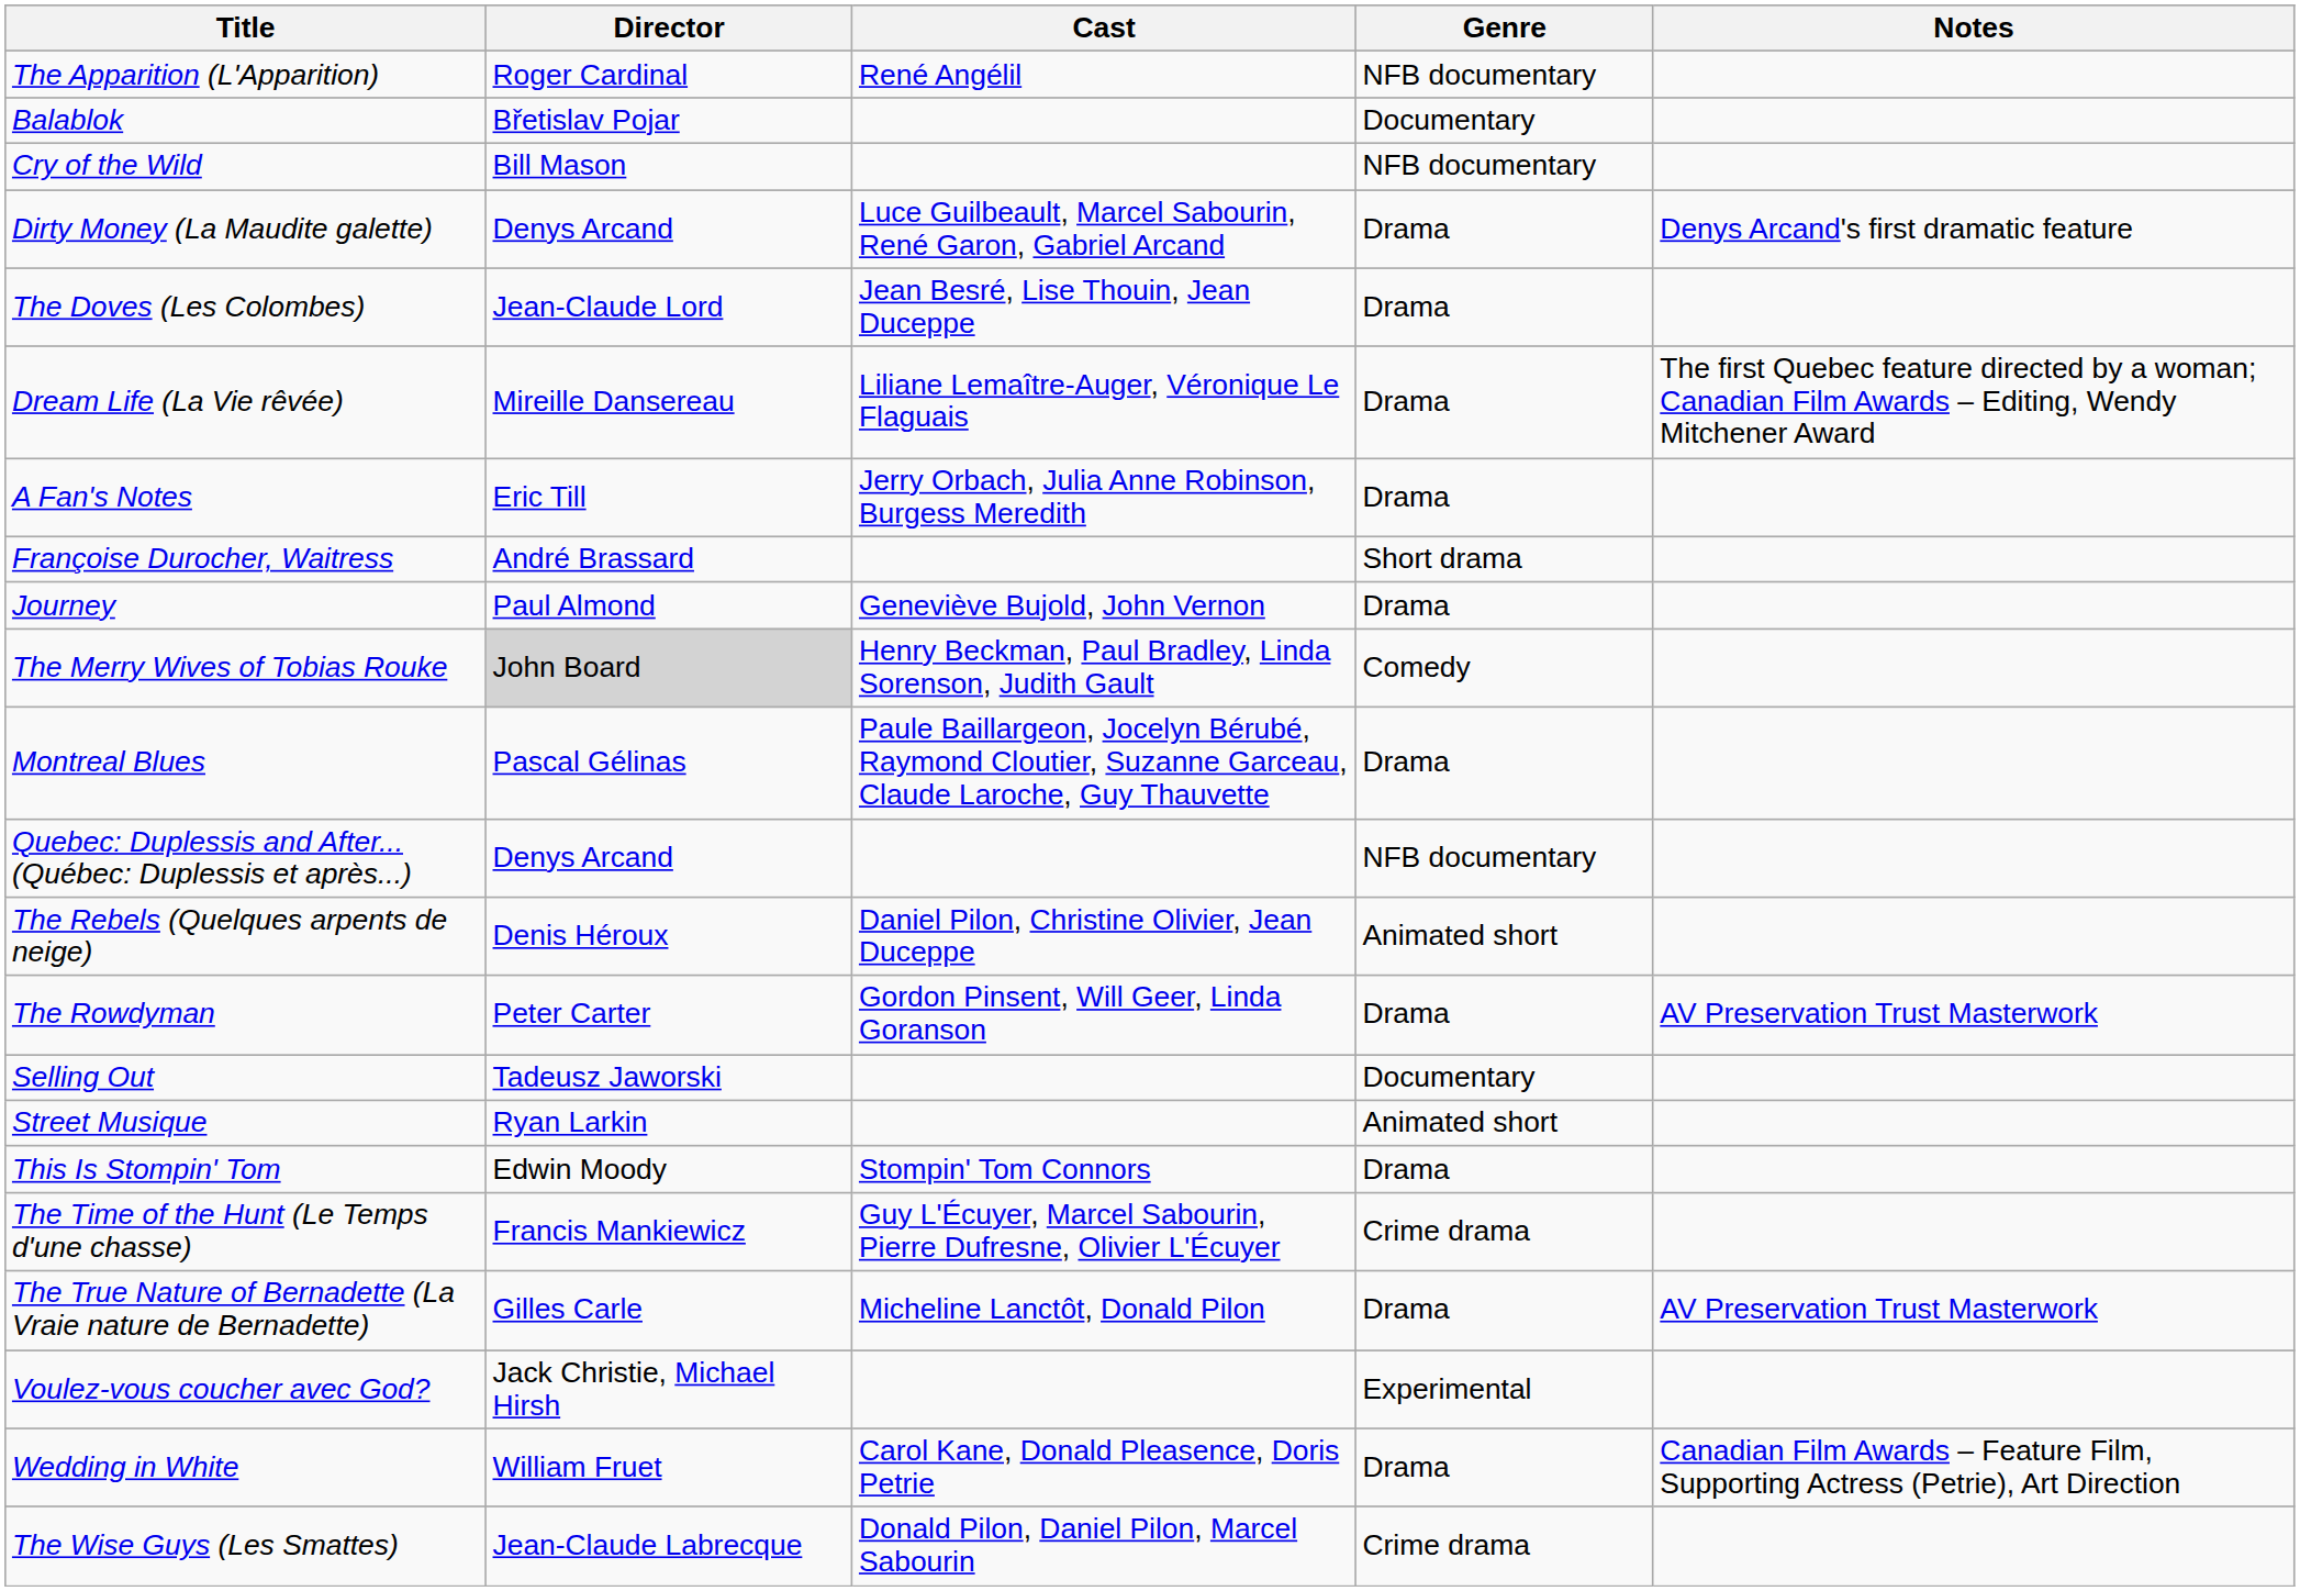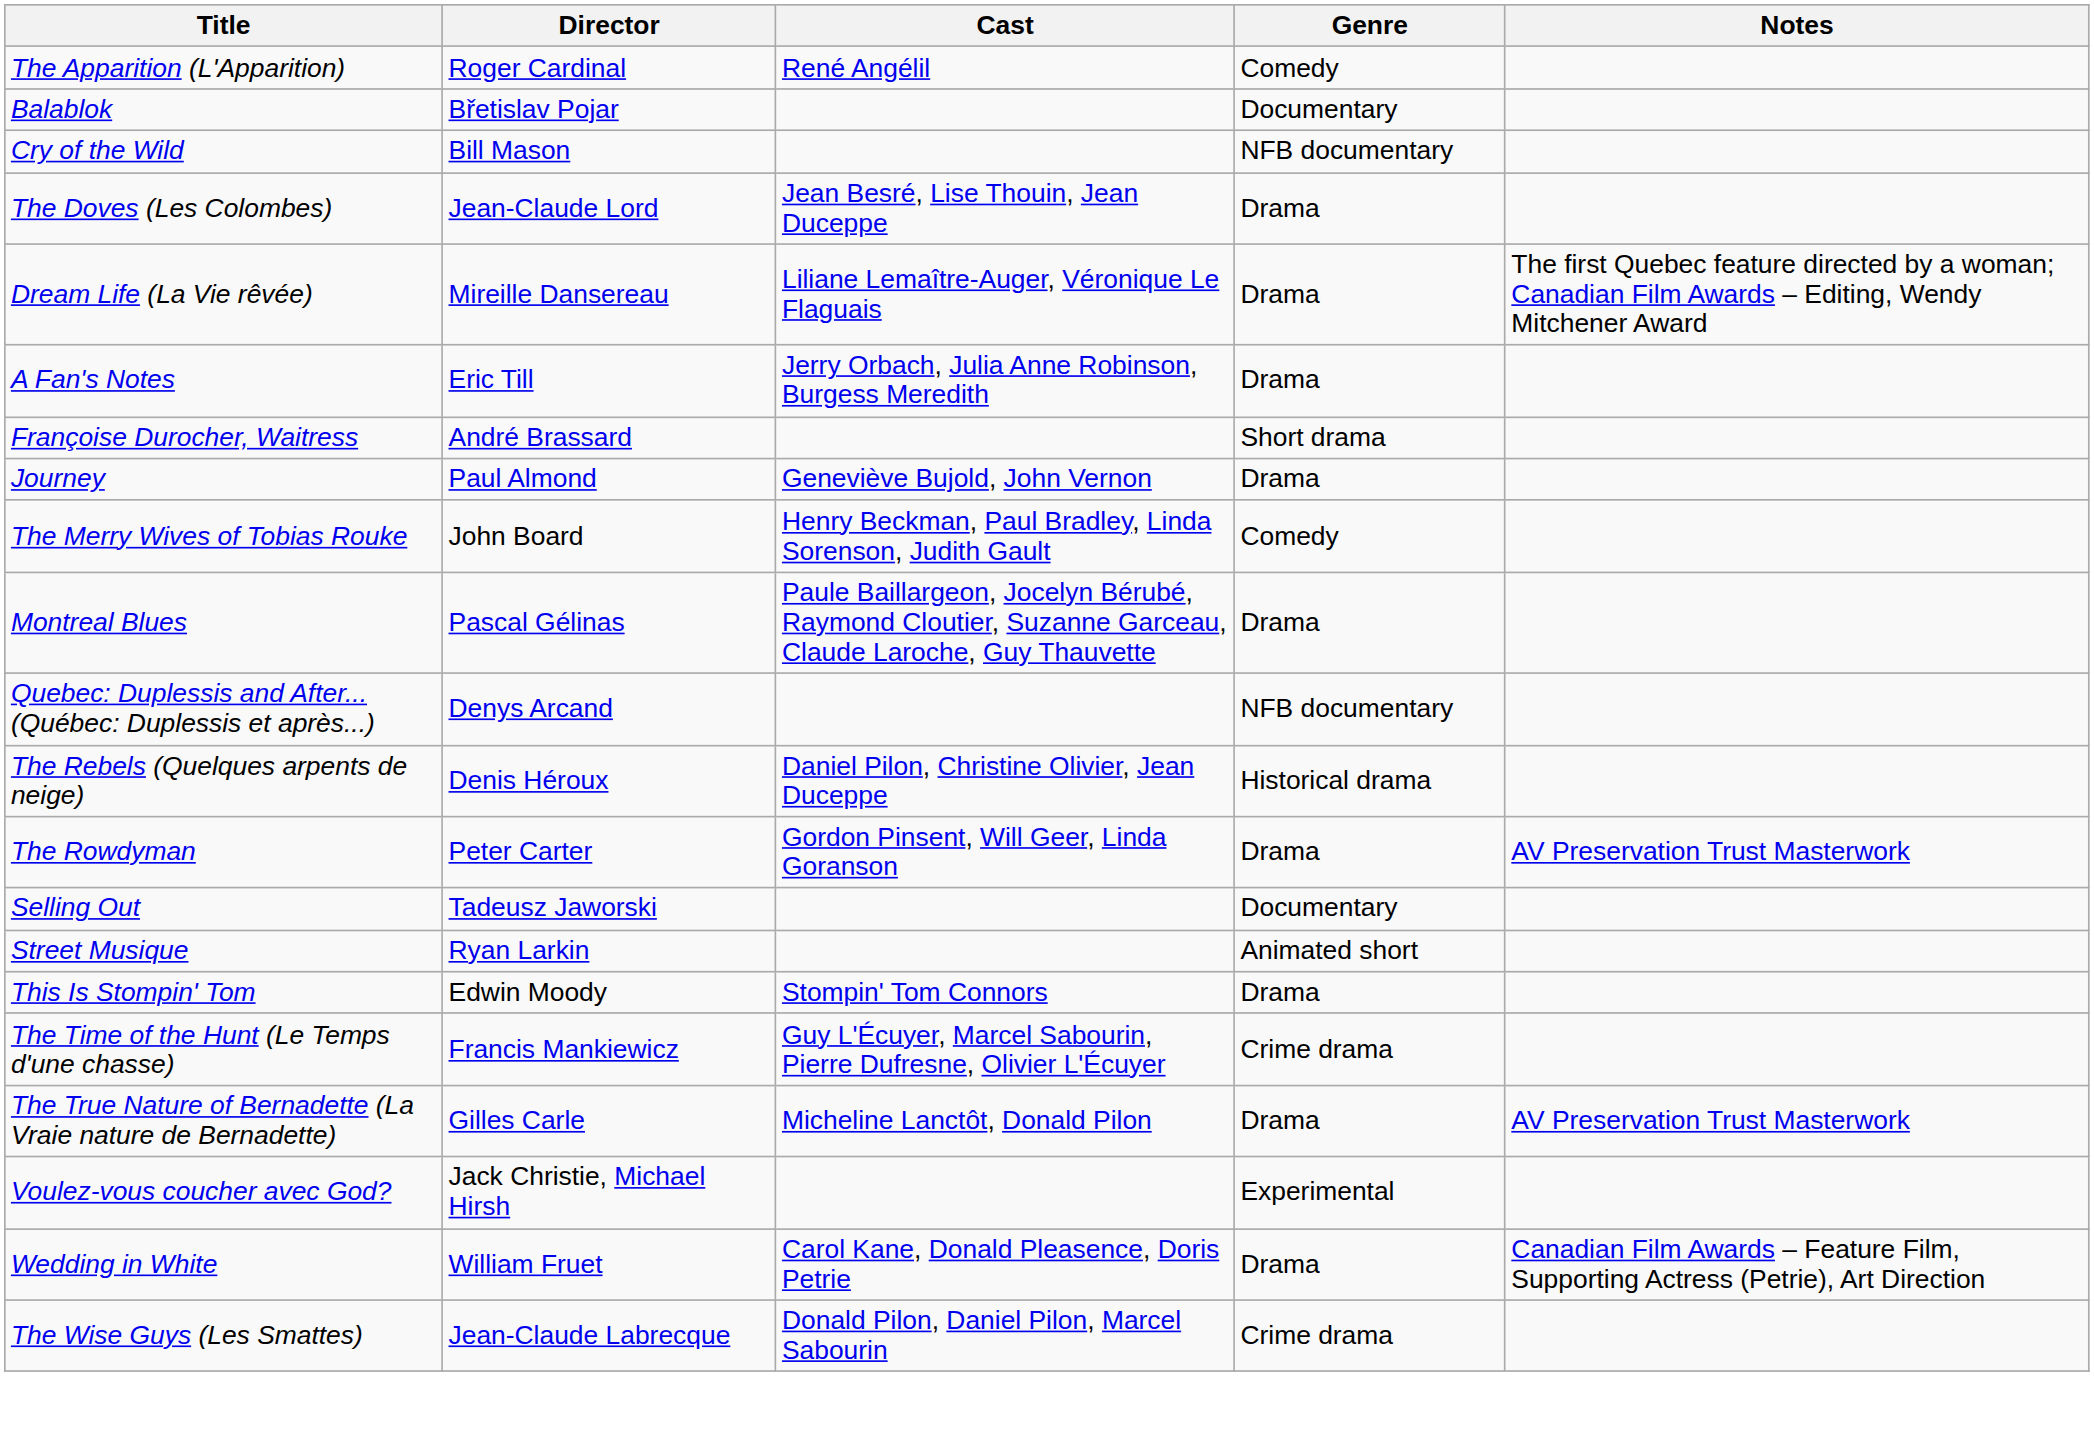 <table class="wikitable" width= "100%">
 <tr>
 <th width=21%>Title</th>
 <th width=16%>Director</th>
 <th width=22%>Cast</th>
 <th width=13%>Genre</th>
 <th width=28%>Notes</th>
 </tr>
 <tr>
 <td><em><a href='#'>The Apparition</a> (L'Apparition)</em></td>
 <td><a href='#'>Roger Cardinal</a></td>
 <td><a href='#'>René Angélil</a></td>
-<td>NFB documentary</td>
+<td>Comedy</td>
 <td></td>
 </tr>
 <tr>
 <td><em><a href='#'>Balablok</a></em></td>
 <td><a href='#'>Břetislav Pojar</a></td>
 <td></td>
 <td>Documentary</td>
 <td></td>
 </tr>
 <tr>
 <td><em><a href='#'>Cry of the Wild</a></em></td>
 <td><a href='#'>Bill Mason</a></td>
 <td></td>
 <td>NFB documentary</td>
 <td></td>
-</tr>
-<tr>
-<td><em><a href='#'>Dirty Money</a> (La Maudite galette)</em></td>
-<td><a href='#'>Denys Arcand</a></td>
-<td><a href='#'>Luce Guilbeault</a>, <a href='#'>Marcel Sabourin</a>, <a href='#'>René Garon</a>, <a href='#'>Gabriel Arcand</a></td>
-<td>Drama</td>
-<td><a href='#'>Denys Arcand</a>'s first dramatic feature</td>
 </tr>
 <tr>
 <td><em><a href='#'>The Doves</a> (Les Colombes)</em></td>
 <td><a href='#'>Jean-Claude Lord</a></td>
 <td><a href='#'>Jean Besré</a>, <a href='#'>Lise Thouin</a>, <a href='#'>Jean Duceppe</a></td>
 <td>Drama</td>
 <td></td>
 </tr>
 <tr>
 <td><em><a href='#'>Dream Life</a> (La Vie rêvée)</em></td>
 <td><a href='#'>Mireille Dansereau</a></td>
 <td><a href='#'>Liliane Lemaître-Auger</a>, <a href='#'>Véronique Le Flaguais</a></td>
 <td>Drama</td>
 <td>The first Quebec feature directed by a woman; <a href='#'>Canadian Film Awards</a> – Editing, Wendy Mitchener Award</td>
 </tr>
 <tr>
 <td><em><a href='#'>A Fan's Notes</a></em></td>
 <td><a href='#'>Eric Till</a></td>
 <td><a href='#'>Jerry Orbach</a>, <a href='#'>Julia Anne Robinson</a>, <a href='#'>Burgess Meredith</a></td>
 <td>Drama</td>
 <td></td>
 </tr>
 <tr>
 <td><em><a href='#'>Françoise Durocher, Waitress</a></em></td>
 <td><a href='#'>André Brassard</a></td>
 <td></td>
 <td>Short drama</td>
 <td></td>
 </tr>
 <tr>
 <td><em><a href='#'>Journey</a></em></td>
 <td><a href='#'>Paul Almond</a></td>
 <td><a href='#'>Geneviève Bujold</a>, <a href='#'>John Vernon</a></td>
 <td>Drama</td>
 <td></td>
 </tr>
 <tr>
 <td><em><a href='#'>The Merry Wives of Tobias Rouke</a></em></td>
-<td style="background: lightgrey;">John Board</td>
+<td>John Board</td>
 <td><a href='#'>Henry Beckman</a>, <a href='#'>Paul Bradley</a>, <a href='#'>Linda Sorenson</a>, <a href='#'>Judith Gault</a></td>
 <td>Comedy</td>
 <td></td>
 </tr>
 <tr>
 <td><em><a href='#'>Montreal Blues</a></em></td>
 <td><a href='#'>Pascal Gélinas</a></td>
 <td><a href='#'>Paule Baillargeon</a>, <a href='#'>Jocelyn Bérubé</a>, <a href='#'>Raymond Cloutier</a>, <a href='#'>Suzanne Garceau</a>, <a href='#'>Claude Laroche</a>, <a href='#'>Guy Thauvette</a></td>
 <td>Drama</td>
 <td></td>
 </tr>
 <tr>
 <td><em><a href='#'>Quebec: Duplessis and After...</a> (Québec: Duplessis et après...)</em></td>
 <td><a href='#'>Denys Arcand</a></td>
 <td></td>
 <td>NFB documentary</td>
 <td></td>
 </tr>
 <tr>
 <td><em><a href='#'>The Rebels</a> (Quelques arpents de neige)</em></td>
 <td><a href='#'>Denis Héroux</a></td>
 <td><a href='#'>Daniel Pilon</a>, <a href='#'>Christine Olivier</a>, <a href='#'>Jean Duceppe</a></td>
-<td>Animated short</td>
+<td>Historical drama</td>
 <td></td>
 </tr>
 <tr>
 <td><em><a href='#'>The Rowdyman</a></em></td>
 <td><a href='#'>Peter Carter</a></td>
 <td><a href='#'>Gordon Pinsent</a>, <a href='#'>Will Geer</a>, <a href='#'>Linda Goranson</a></td>
 <td>Drama</td>
 <td><a href='#'>AV Preservation Trust Masterwork</a></td>
 </tr>
 <tr>
 <td><em><a href='#'>Selling Out</a></em></td>
 <td><a href='#'>Tadeusz Jaworski</a></td>
 <td></td>
 <td>Documentary</td>
 <td></td>
 </tr>
 <tr>
 <td><em><a href='#'>Street Musique</a></em></td>
 <td><a href='#'>Ryan Larkin</a></td>
 <td></td>
 <td>Animated short</td>
 <td></td>
 </tr>
 <tr>
 <td><em><a href='#'>This Is Stompin' Tom</a></em></td>
 <td>Edwin Moody</td>
 <td><a href='#'>Stompin' Tom Connors</a></td>
 <td>Drama</td>
 <td></td>
 </tr>
 <tr>
 <td><em><a href='#'>The Time of the Hunt</a> (Le Temps d'une chasse)</em></td>
 <td><a href='#'>Francis Mankiewicz</a></td>
 <td><a href='#'>Guy L'Écuyer</a>, <a href='#'>Marcel Sabourin</a>, <a href='#'>Pierre Dufresne</a>, <a href='#'>Olivier L'Écuyer</a></td>
 <td>Crime drama</td>
 <td></td>
 </tr>
 <tr>
 <td><em><a href='#'>The True Nature of Bernadette</a> (La Vraie nature de Bernadette)</em></td>
 <td><a href='#'>Gilles Carle</a></td>
 <td><a href='#'>Micheline Lanctôt</a>, <a href='#'>Donald Pilon</a></td>
 <td>Drama</td>
 <td><a href='#'>AV Preservation Trust Masterwork</a></td>
 </tr>
 <tr>
 <td><em><a href='#'>Voulez-vous coucher avec God?</a></em></td>
 <td>Jack Christie, <a href='#'>Michael Hirsh</a></td>
 <td></td>
 <td>Experimental</td>
 <td></td>
 </tr>
 <tr>
 <td><em><a href='#'>Wedding in White</a></em></td>
 <td><a href='#'>William Fruet</a></td>
 <td><a href='#'>Carol Kane</a>, <a href='#'>Donald Pleasence</a>, <a href='#'>Doris Petrie</a></td>
 <td>Drama</td>
 <td><a href='#'>Canadian Film Awards</a> – Feature Film, Supporting Actress (Petrie), Art Direction</td>
 </tr>
 <tr>
 <td><em><a href='#'>The Wise Guys</a> (Les Smattes)</em></td>
 <td><a href='#'>Jean-Claude Labrecque</a></td>
 <td><a href='#'>Donald Pilon</a>, <a href='#'>Daniel Pilon</a>, <a href='#'>Marcel Sabourin</a></td>
 <td>Crime drama</td>
 <td></td>
 </tr>
 </table>
